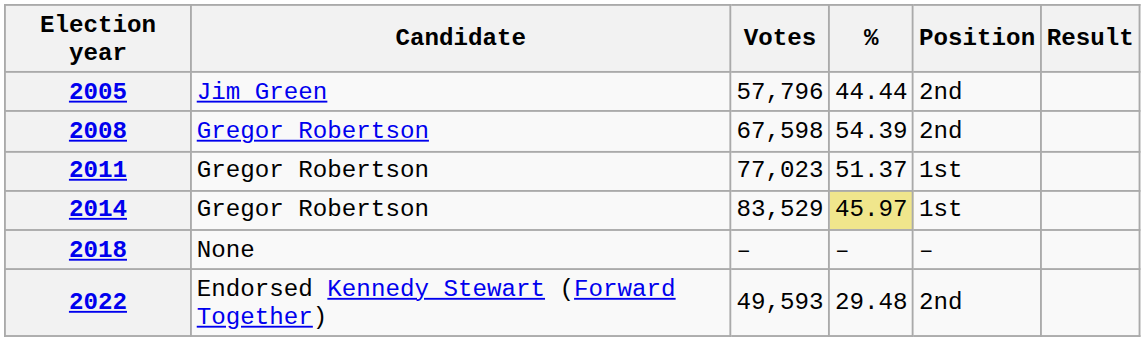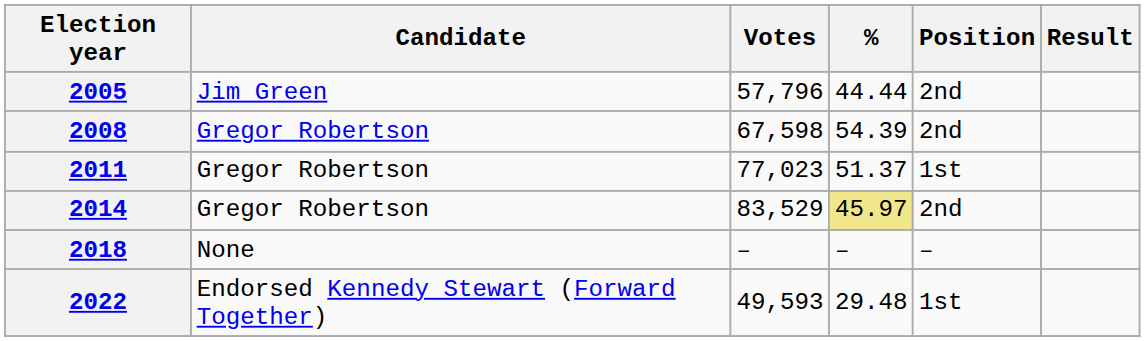 <table class="wikitable sortable">
 <tr>
 <th>Election year</th>
 <th>Candidate</th>
 <th>Votes</th>
 <th>%</th>
 <th>Position</th>
 <th>Result</th>
 </tr>
 <tr>
 <th><a href='#'>2005</a></th>
 <td data-sort-value="Green, Jim"><a href='#'>Jim Green</a></td>
 <td>57,796</td>
 <td>44.44</td>
 <td>2nd</td>
 <td></td>
 </tr>
 <tr>
 <th><a href='#'>2008</a></th>
 <td data-sort-value="Robertson, Gregor"><a href='#'>Gregor Robertson</a></td>
 <td>67,598</td>
 <td>54.39</td>
 <td> 2nd</td>
 <td></td>
 </tr>
 <tr>
 <th><a href='#'>2011</a></th>
 <td data-sort-value="Robertson, Gregor">Gregor Robertson</td>
 <td>77,023</td>
 <td>51.37</td>
 <td> 1st</td>
 <td></td>
 </tr>
 <tr>
 <th><a href='#'>2014</a></th>
 <td data-sort-value="Robertson, Gregor">Gregor Robertson</td>
 <td>83,529</td>
 <td style="background: khaki;">45.97</td>
-<td> 1st</td>
+<td> 2nd</td>
 <td></td>
 </tr>
 <tr>
 <th><a href='#'>2018</a></th>
 <td data-sort-value="–">None</td>
 <td>–</td>
 <td>–</td>
 <td>–</td>
 <td></td>
 </tr>
 <tr>
 <th><a href='#'>2022</a></th>
 <td data-sort-value="Stewart, Kennedy">Endorsed <a href='#'>Kennedy Stewart</a> (<a href='#'>Forward Together</a>)</td>
 <td>49,593</td>
 <td>29.48</td>
-<td> 2nd</td>
+<td> 1st</td>
 <td></td>
 </tr>
 </table>
